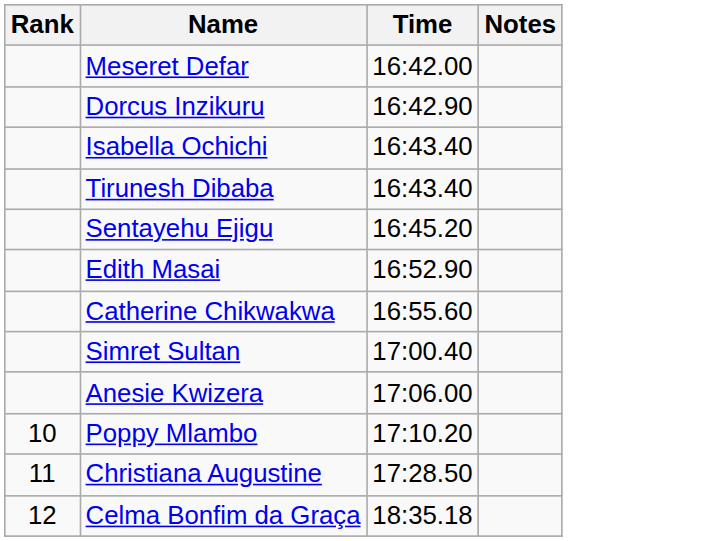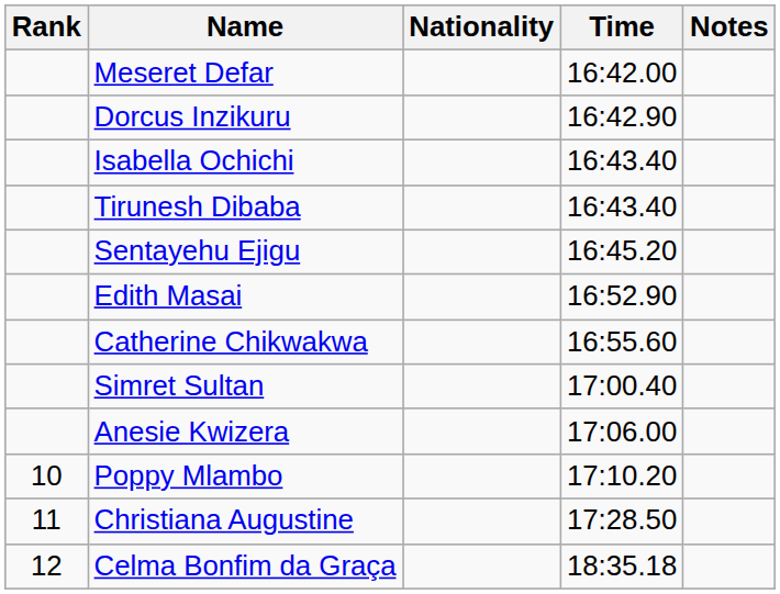 <table class="wikitable sortable" style="text-align:center">
 <tr>
 <th>Rank</th>
 <th>Name</th>
+<th>Nationality</th>
 <th>Time</th>
 <th>Notes</th>
 </tr>
 <tr>
 <td></td>
 <td align=left><a href='#'>Meseret Defar</a></td>
+<td align=left></td>
 <td>16:42.00</td>
 <td></td>
 </tr>
 <tr>
 <td></td>
 <td align=left><a href='#'>Dorcus Inzikuru</a></td>
+<td align=left></td>
 <td>16:42.90</td>
 <td></td>
 </tr>
 <tr>
 <td></td>
 <td align=left><a href='#'>Isabella Ochichi</a></td>
+<td align=left></td>
 <td>16:43.40</td>
 <td></td>
 </tr>
 <tr>
 <td></td>
 <td align=left><a href='#'>Tirunesh Dibaba</a></td>
+<td align=left></td>
 <td>16:43.40</td>
 <td></td>
 </tr>
 <tr>
 <td></td>
 <td align=left><a href='#'>Sentayehu Ejigu</a></td>
+<td align=left></td>
 <td>16:45.20</td>
 <td></td>
 </tr>
 <tr>
 <td></td>
 <td align=left><a href='#'>Edith Masai</a></td>
+<td align=left></td>
 <td>16:52.90</td>
 <td></td>
 </tr>
 <tr>
 <td></td>
 <td align=left><a href='#'>Catherine Chikwakwa</a></td>
+<td align=left></td>
 <td>16:55.60</td>
 <td></td>
 </tr>
 <tr>
 <td></td>
 <td align=left><a href='#'>Simret Sultan</a></td>
+<td align=left></td>
 <td>17:00.40</td>
 <td></td>
 </tr>
 <tr>
 <td></td>
 <td align=left><a href='#'>Anesie Kwizera</a></td>
+<td align=left></td>
 <td>17:06.00</td>
 <td></td>
 </tr>
 <tr>
 <td>10</td>
 <td align=left><a href='#'>Poppy Mlambo</a></td>
+<td align=left></td>
 <td>17:10.20</td>
 <td></td>
 </tr>
 <tr>
 <td>11</td>
 <td align=left><a href='#'>Christiana Augustine</a></td>
+<td align=left></td>
 <td>17:28.50</td>
 <td></td>
 </tr>
 <tr>
 <td>12</td>
 <td align=left><a href='#'>Celma Bonfim da Graça</a></td>
+<td align=left></td>
 <td>18:35.18</td>
 <td></td>
 </tr>
 </table>
